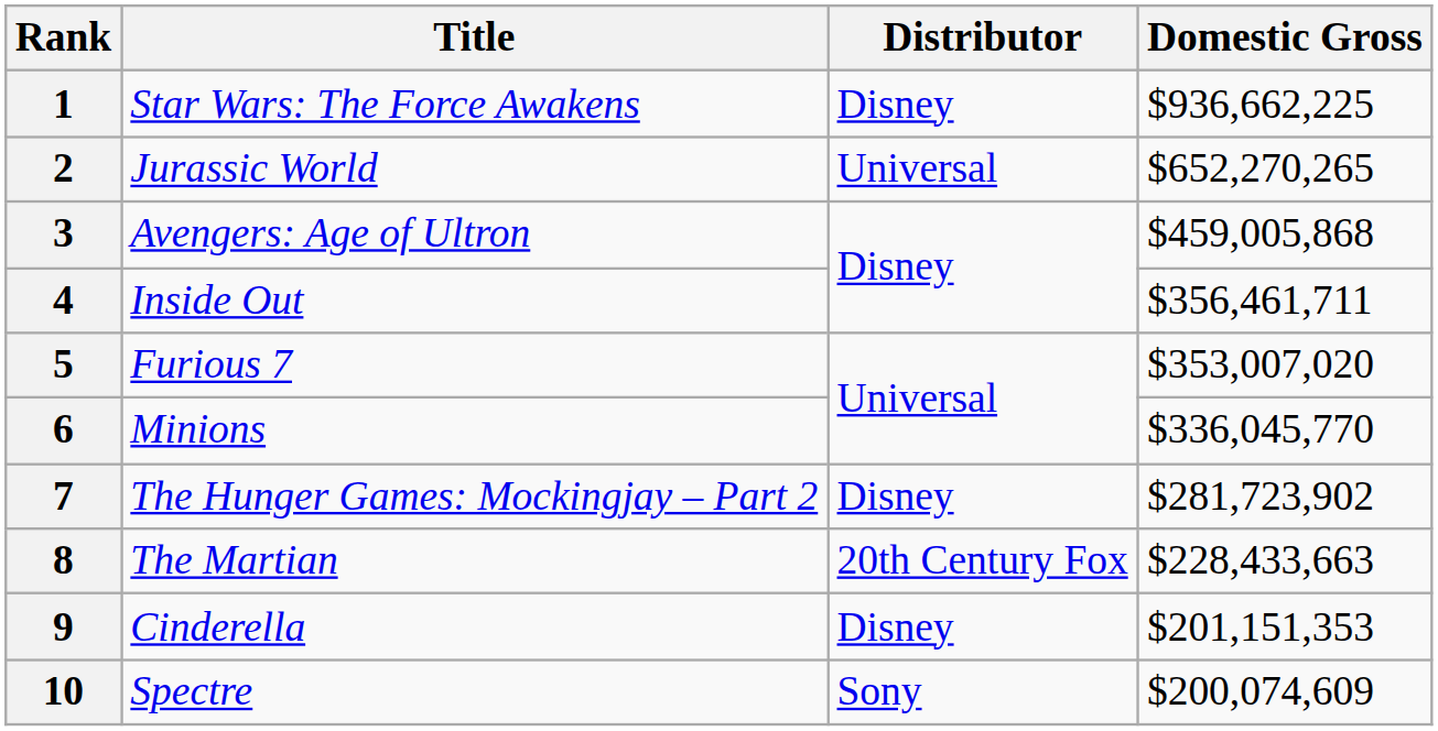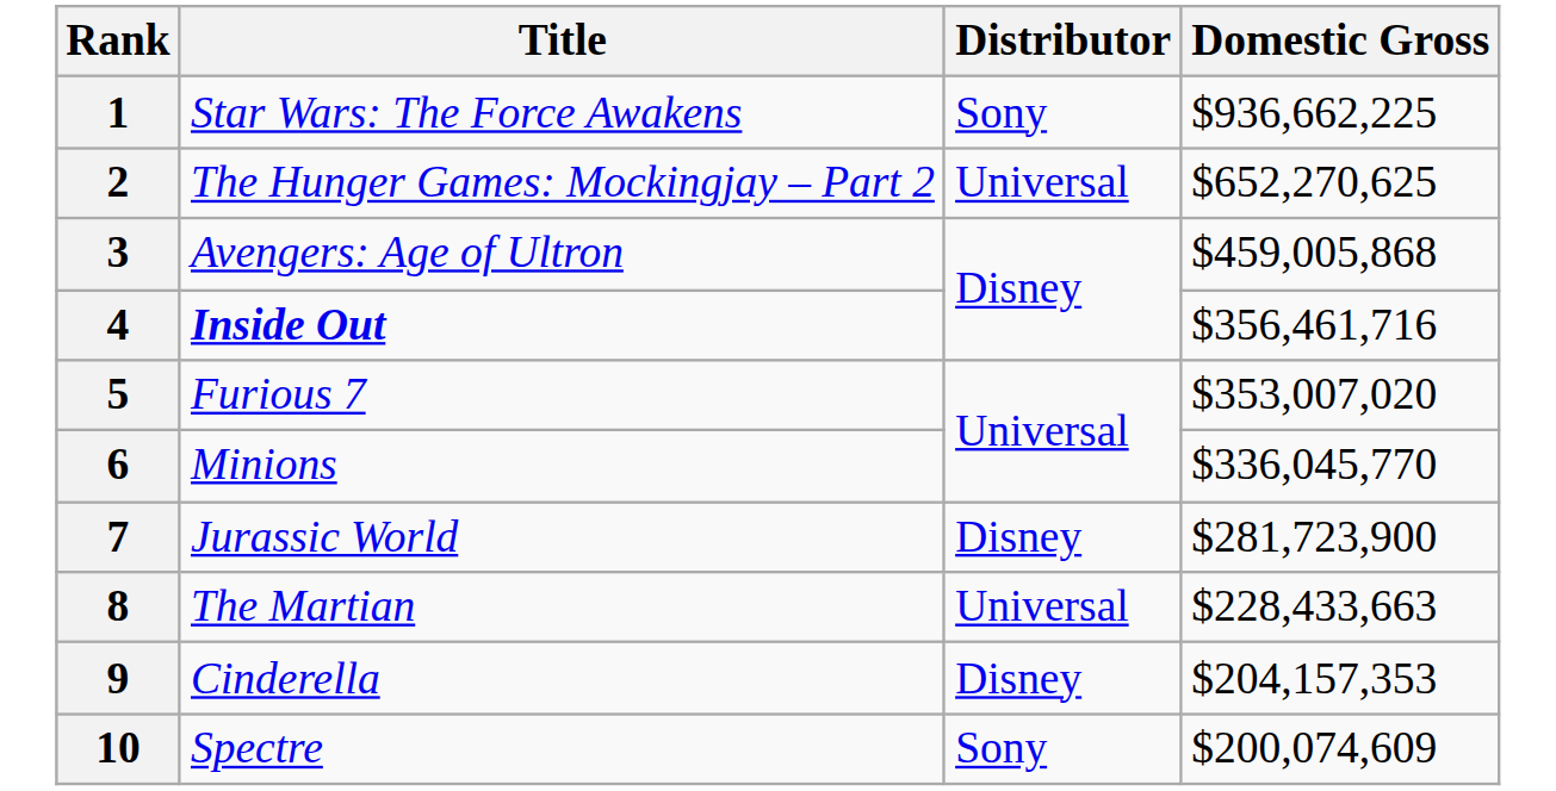 <table class="wikitable" style="margin:auto; margin:auto;">
 <tr>
 <th>Rank</th>
 <th>Title</th>
 <th>Distributor</th>
 <th>Domestic Gross </th>
 </tr>
 <tr>
 <th style="text-align:center;">1</th>
 <td><em><a href='#'>Star Wars: The Force Awakens</a></em></td>
-<td><a href='#'>Disney</a></td>
+<td><a href='#'>Sony</a></td>
 <td>$936,662,225</td>
 </tr>
 <tr>
 <th style="text-align:center;">2</th>
-<td><em><a href='#'>Jurassic World</a></em></td>
+<td><em><a href='#'>The Hunger Games: Mockingjay – Part 2</a></em></td>
 <td><a href='#'>Universal</a></td>
-<td>$652,270,265</td>
+<td>$652,270,625</td>
 </tr>
 <tr>
 <th style="text-align:center;">3</th>
 <td><em><a href='#'>Avengers: Age of Ultron</a></em></td>
 <td rowspan="2"><a href='#'>Disney</a></td>
 <td>$459,005,868</td>
 </tr>
 <tr>
 <th style="text-align:center;">4</th>
-<td><em><a href='#'>Inside Out</a></em></td>
-<td>$356,461,711</td>
+<td><strong><em><a href='#'>Inside Out</a></em></strong></td>
+<td>$356,461,716</td>
 </tr>
 <tr>
 <th style="text-align:center;">5</th>
 <td><em><a href='#'>Furious 7</a></em></td>
 <td rowspan="2"><a href='#'>Universal</a></td>
 <td>$353,007,020</td>
 </tr>
 <tr>
 <th style="text-align:center;">6</th>
 <td><em><a href='#'>Minions</a></em></td>
 <td>$336,045,770</td>
 </tr>
 <tr>
 <th style="text-align:center;">7</th>
-<td><em><a href='#'>The Hunger Games: Mockingjay – Part 2</a></em></td>
+<td><em><a href='#'>Jurassic World</a></em></td>
 <td><a href='#'>Disney</a></td>
-<td>$281,723,902</td>
+<td>$281,723,900</td>
 </tr>
 <tr>
 <th style="text-align:center;">8</th>
 <td><em><a href='#'>The Martian</a></em></td>
-<td><a href='#'>20th Century Fox</a></td>
+<td><a href='#'>Universal</a></td>
 <td>$228,433,663</td>
 </tr>
 <tr>
 <th style="text-align:center;">9</th>
 <td><em><a href='#'>Cinderella</a></em></td>
 <td><a href='#'>Disney</a></td>
-<td>$201,151,353</td>
+<td>$204,157,353</td>
 </tr>
 <tr>
 <th style="text-align:center;">10</th>
 <td><em><a href='#'>Spectre</a></em></td>
 <td><a href='#'>Sony</a></td>
 <td>$200,074,609</td>
 </tr>
 </table>
